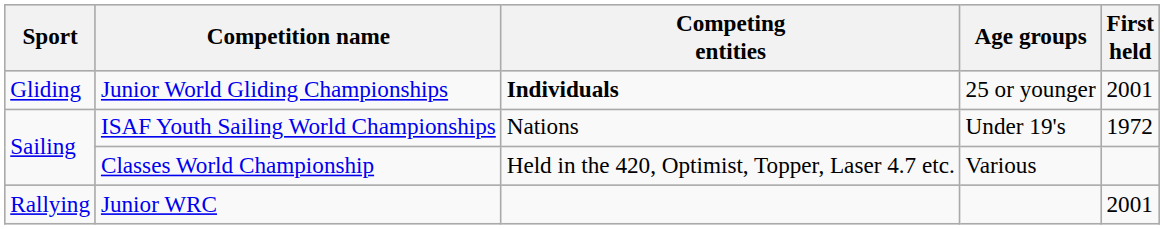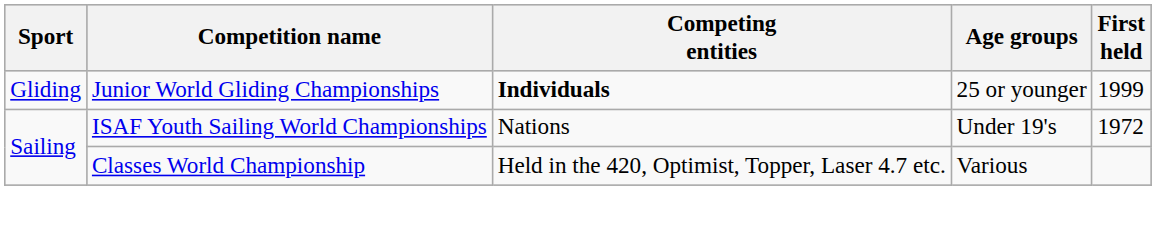 <table style="font-size:90%;" class="wikitable">
 <tr>
 <th>Sport</th>
 <th>Competition name</th>
 <th>Competing<br>entities</th>
 <th>Age groups</th>
 <th>First<br>held</th>
 </tr>
 <tr>
 <td><a href='#'>Gliding</a></td>
 <td><a href='#'>Junior World Gliding Championships</a></td>
 <td><strong>Individuals</strong></td>
 <td>25 or younger</td>
-<td>2001</td>
+<td>1999</td>
 </tr>
 <tr>
 <td rowspan=2><a href='#'>Sailing</a></td>
 <td><a href='#'>ISAF Youth Sailing World Championships</a></td>
 <td>Nations</td>
 <td>Under 19's</td>
 <td>1972</td>
 </tr>
 <tr>
 <td><a href='#'>Classes World Championship</a></td>
 <td>Held in the 420, Optimist, Topper, Laser 4.7 etc.</td>
 <td>Various</td>
 <td></td>
 </tr>
-<tr>
-<td><a href='#'>Rallying</a></td>
-<td><a href='#'>Junior WRC</a></td>
-<td></td>
-<td></td>
-<td>2001</td>
-</tr>
 </table>
